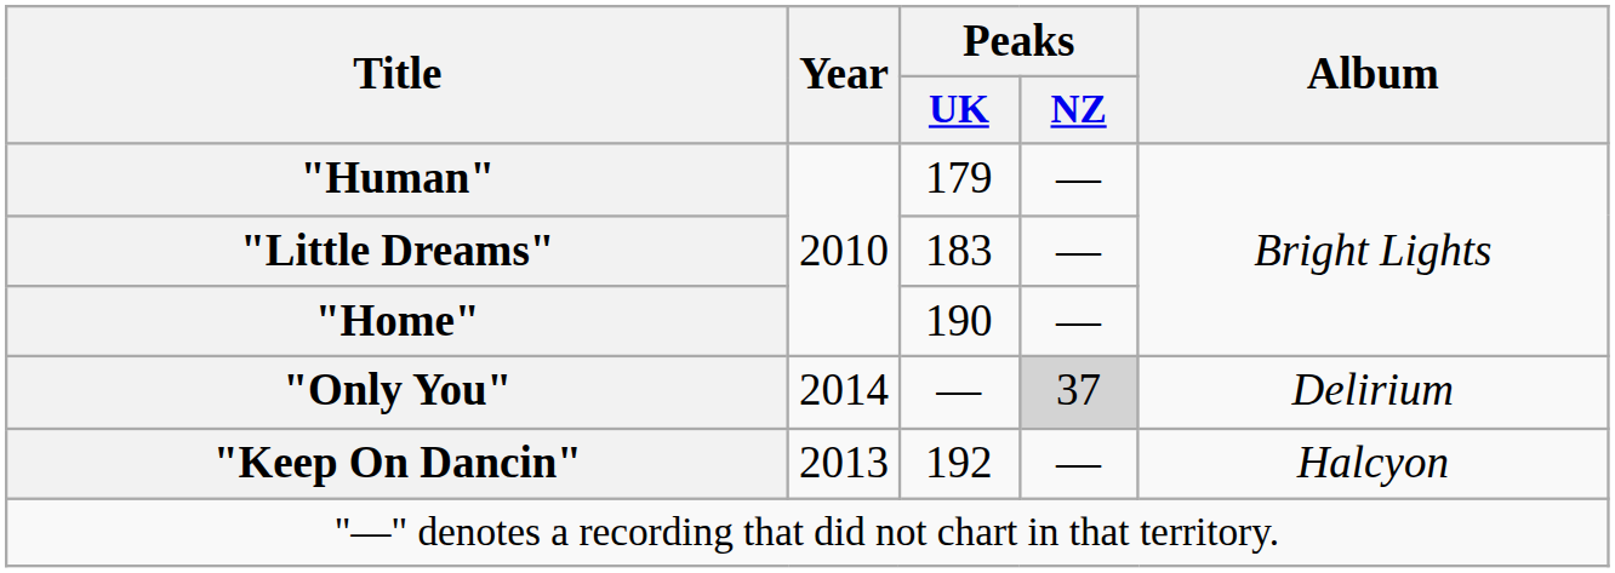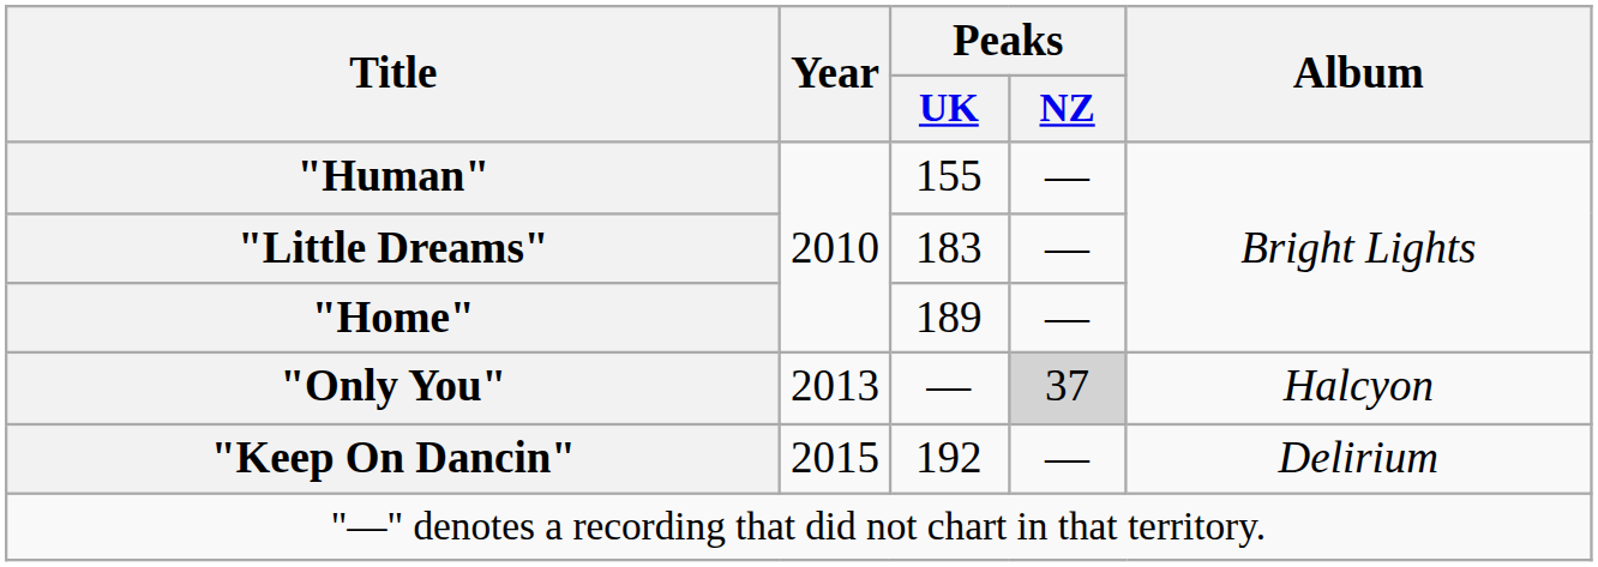 <table class="wikitable plainrowheaders" style="text-align:center;">
 <tr>
 <th scope="col" rowspan="2" style="width:17em;">Title</th>
 <th scope="col" rowspan="2">Year</th>
 <th scope="col" colspan="2">Peaks</th>
 <th scope="col" rowspan="2" style="width:10em;">Album</th>
 </tr>
 <tr>
 <th scope="col" style="width:2.5em;font-size:90%;"><a href='#'>UK</a><br></th>
 <th scope="col" style="width:2.5em;font-size:90%;"><a href='#'>NZ</a><br></th>
 </tr>
 <tr>
 <th scope="row">"Human"</th>
 <td rowspan="3">2010</td>
-<td>179</td>
+<td>155</td>
 <td>—</td>
 <td rowspan="3"><em>Bright Lights</em></td>
 </tr>
 <tr>
 <th scope="row">"Little Dreams"</th>
 <td>183</td>
 <td>—</td>
 </tr>
 <tr>
 <th scope="row">"Home"</th>
-<td>190</td>
+<td>189</td>
 <td>—</td>
 </tr>
 <tr>
 <th scope="row">"Only You"</th>
-<td>2014</td>
+<td>2013</td>
 <td>—</td>
 <td style="background: lightgrey;">37</td>
-<td><em>Delirium</em></td>
+<td><em>Halcyon</em></td>
 </tr>
 <tr>
 <th scope="row">"Keep On Dancin"</th>
-<td>2013</td>
+<td>2015</td>
 <td>192</td>
 <td>—</td>
-<td><em>Halcyon</em></td>
+<td><em>Delirium</em></td>
 </tr>
 <tr>
 <td colspan="5" style="font-size:90%">"—" denotes a recording that did not chart in that territory.</td>
 </tr>
 </table>
